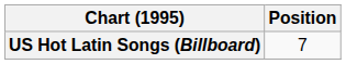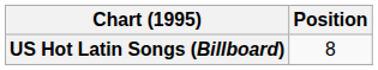 <table class="wikitable plainrowheaders " style="text-align:center;">
 <tr>
 <th scope="col">Chart (1995)</th>
 <th scope="col">Position</th>
 </tr>
 <tr>
 <th scope="row">US Hot Latin Songs (<em>Billboard</em>)</th>
-<td align="center">7</td>
+<td align="center">8</td>
 </tr>
 <tr>
 </tr>
 </table>
